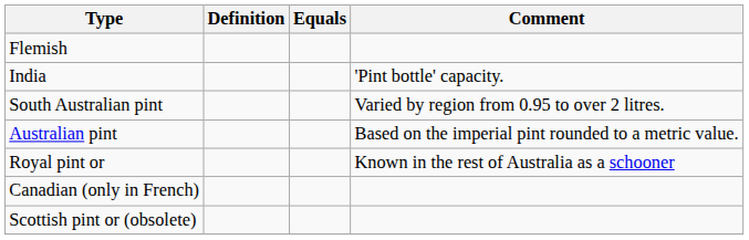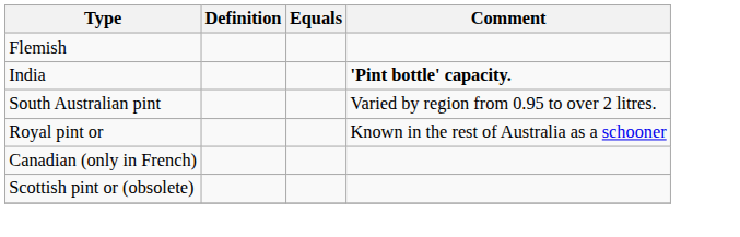 <table class="wikitable">
 <tr>
 <th>Type</th>
 <th>Definition</th>
 <th>Equals</th>
 <th>Comment</th>
 </tr>
 <tr>
 <td>Flemish </td>
 <td></td>
 <td></td>
 <td></td>
 </tr>
 <tr>
 <td>India</td>
 <td></td>
 <td></td>
-<td>'Pint bottle' capacity.</td>
+<td><strong>'Pint bottle' capacity.</strong></td>
 </tr>
 <tr>
 <td>South Australian pint</td>
 <td></td>
 <td></td>
 <td>Varied by region from 0.95 to over 2 litres.</td>
-</tr>
-<tr>
-<td><a href='#'>Australian</a> pint</td>
-<td></td>
-<td></td>
-<td>Based on the imperial pint rounded to a metric value.</td>
 </tr>
 <tr>
 <td>Royal pint or </td>
 <td></td>
 <td></td>
 <td>Known in the rest of Australia as a <a href='#'>schooner</a></td>
 </tr>
 <tr>
 <td>Canadian  (only in French)</td>
 <td></td>
 <td></td>
 <td></td>
 </tr>
 <tr>
 <td>Scottish pint or  (obsolete)</td>
 <td></td>
 <td></td>
 <td></td>
 </tr>
 <tr>
 </tr>
 </table>
